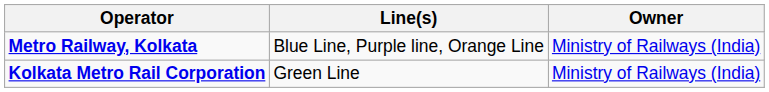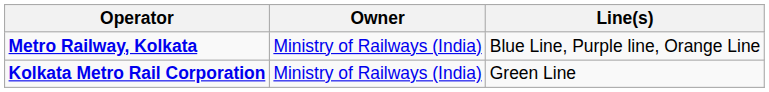 <table class="wikitable">
 <tr>
 <th>Operator</th>
+<th>Owner</th>
 <th>Line(s)</th>
-<th>Owner</th>
 </tr>
 <tr>
 <td><strong><a href='#'>Metro Railway, Kolkata</a></strong> </td>
+<td><a href='#'>Ministry of Railways (India)</a></td>
 <td>Blue Line, Purple line, Orange Line</td>
-<td><a href='#'>Ministry of Railways (India)</a></td>
 </tr>
 <tr>
 <td><strong><a href='#'>Kolkata Metro Rail Corporation</a></strong> </td>
+<td><a href='#'>Ministry of Railways (India)</a></td>
 <td>Green Line</td>
-<td><a href='#'>Ministry of Railways (India)</a></td>
 </tr>
 </table>
